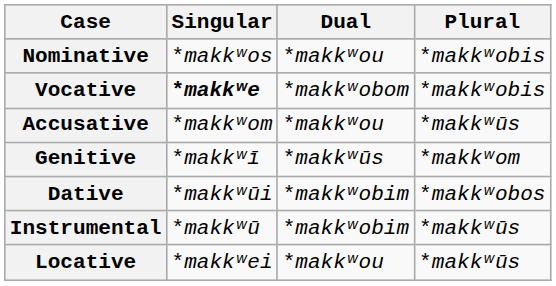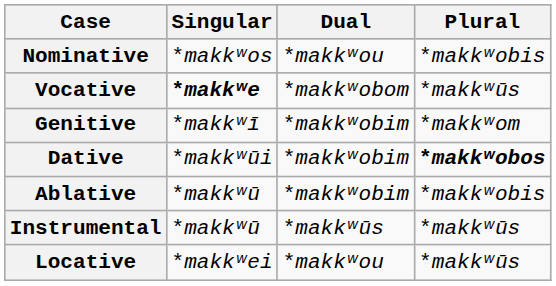 <table class="wikitable">
 <tr>
 <th>Case</th>
 <th>Singular</th>
 <th>Dual</th>
 <th>Plural</th>
 </tr>
 <tr>
 <th>Nominative</th>
 <td>*<em>makkʷos</em></td>
 <td>*<em>makkʷou</em></td>
 <td>*<em>makkʷobis</em></td>
 </tr>
 <tr>
 <th>Vocative</th>
 <td><strong>*<em>makkʷe</em></strong></td>
 <td>*<em>makkʷobom</em></td>
-<td>*<em>makkʷobis</em></td>
-</tr>
-<tr>
-<th>Accusative</th>
-<td>*<em>makkʷom</em></td>
-<td>*<em>makkʷou</em></td>
 <td>*<em>makkʷūs</em></td>
 </tr>
 <tr>
 <th>Genitive</th>
 <td>*<em>makkʷī</em></td>
-<td>*<em>makkʷūs</em></td>
+<td>*<em>makkʷobim</em></td>
 <td>*<em>makkʷom</em></td>
 </tr>
 <tr>
 <th>Dative</th>
 <td>*<em>makkʷūi</em></td>
 <td>*<em>makkʷobim</em></td>
-<td>*<em>makkʷobos</em></td>
+<td><strong>*<em>makkʷobos</em></strong></td>
+</tr>
+<tr>
+<th>Ablative</th>
+<td>*<em>makkʷū</em></td>
+<td>*<em>makkʷobim</em></td>
+<td>*<em>makkʷobis</em></td>
 </tr>
 <tr>
 <th>Instrumental</th>
 <td>*<em>makkʷū</em></td>
-<td>*<em>makkʷobim</em></td>
+<td>*<em>makkʷūs</em></td>
 <td>*<em>makkʷūs</em></td>
 </tr>
 <tr>
 <th>Locative</th>
 <td>*<em>makkʷei</em></td>
 <td>*<em>makkʷou</em></td>
 <td>*<em>makkʷūs</em></td>
 </tr>
 </table>
